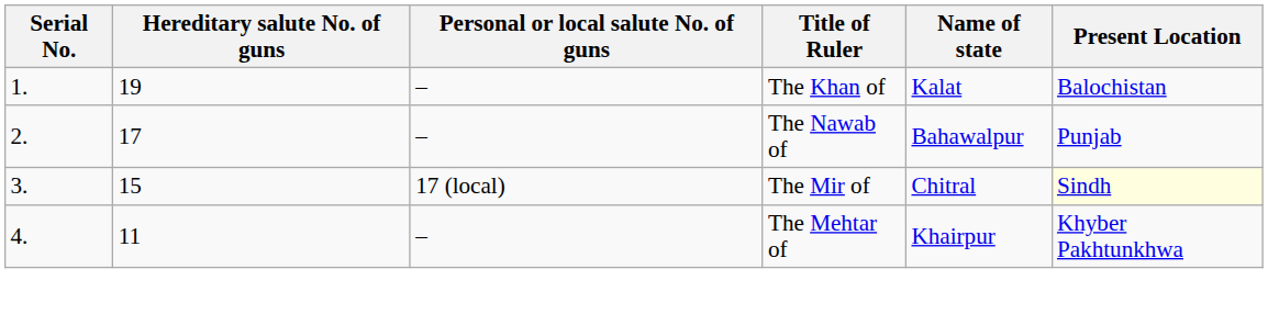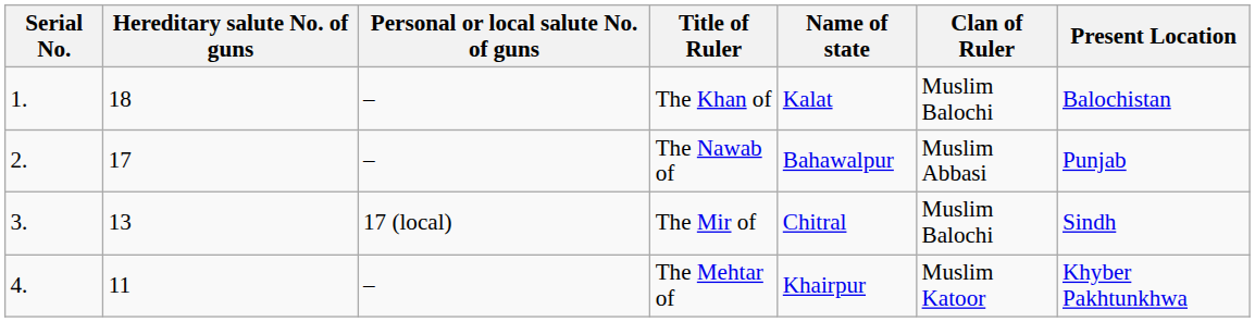 <table class="wikitable">
 <tr>
 <th>Serial No.</th>
 <th>Hereditary salute No. of guns</th>
 <th>Personal or local salute No. of guns</th>
 <th>Title of Ruler</th>
 <th>Name of state</th>
+<th>Clan of Ruler</th>
 <th>Present Location</th>
 </tr>
 <tr>
 <td>1.</td>
-<td>19</td>
+<td>18</td>
 <td>–</td>
 <td>The <a href='#'>Khan</a> of</td>
 <td> <a href='#'>Kalat</a></td>
+<td>Muslim Balochi</td>
 <td><a href='#'>Balochistan</a></td>
 </tr>
 <tr>
 <td>2.</td>
 <td>17</td>
 <td>–</td>
 <td>The <a href='#'>Nawab</a> of</td>
 <td> <a href='#'>Bahawalpur</a></td>
+<td>Muslim Abbasi</td>
 <td><a href='#'>Punjab</a></td>
 </tr>
 <tr>
 <td>3.</td>
-<td>15</td>
+<td>13</td>
 <td>17 (local)</td>
 <td>The <a href='#'>Mir</a> of</td>
 <td> <a href='#'>Chitral</a></td>
-<td style="background: lightyellow;"><a href='#'>Sindh</a></td>
+<td>Muslim Balochi</td>
+<td><a href='#'>Sindh</a></td>
 </tr>
 <tr>
 <td>4.</td>
 <td>11</td>
 <td>–</td>
 <td>The <a href='#'>Mehtar</a> of</td>
 <td> <a href='#'>Khairpur</a></td>
+<td>Muslim <a href='#'>Katoor</a></td>
 <td><a href='#'>Khyber Pakhtunkhwa</a></td>
 </tr>
 </table>
